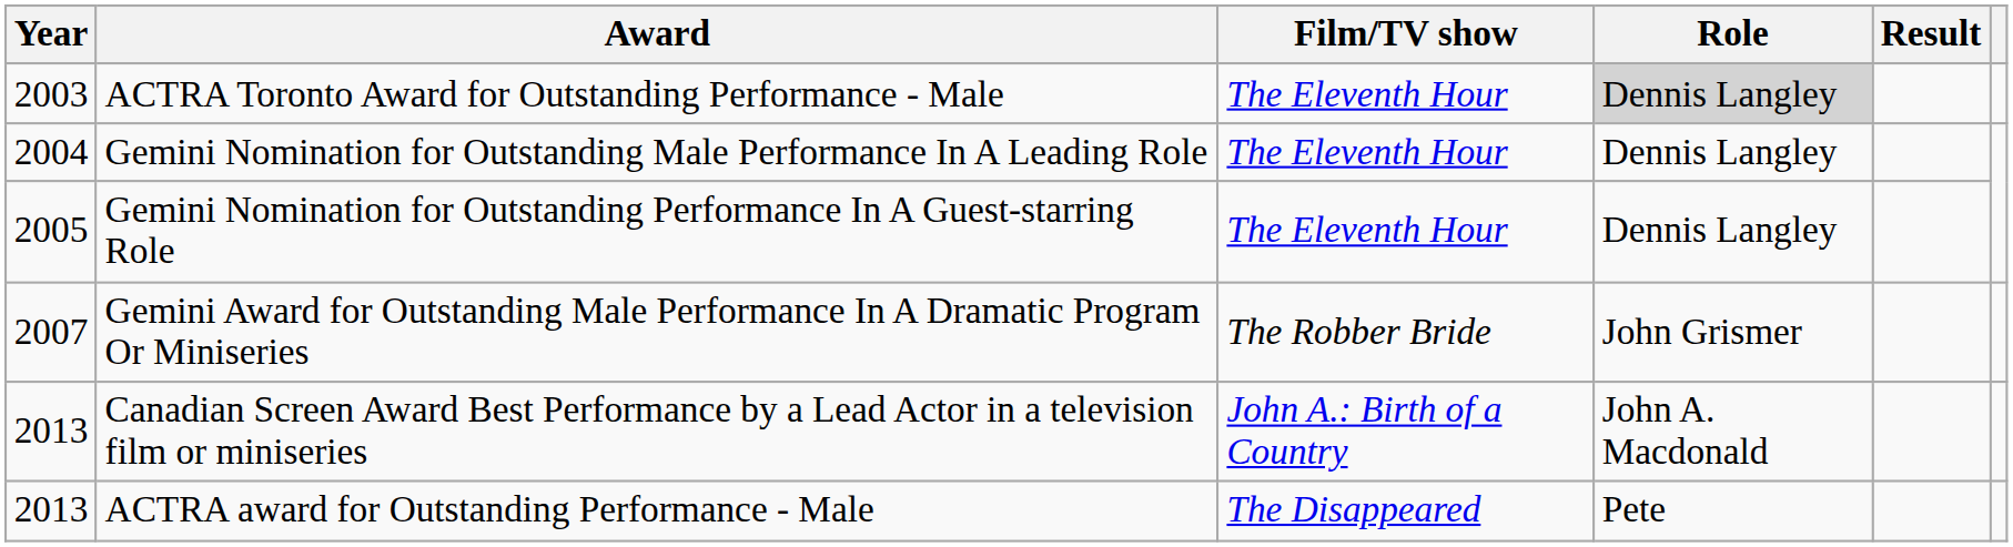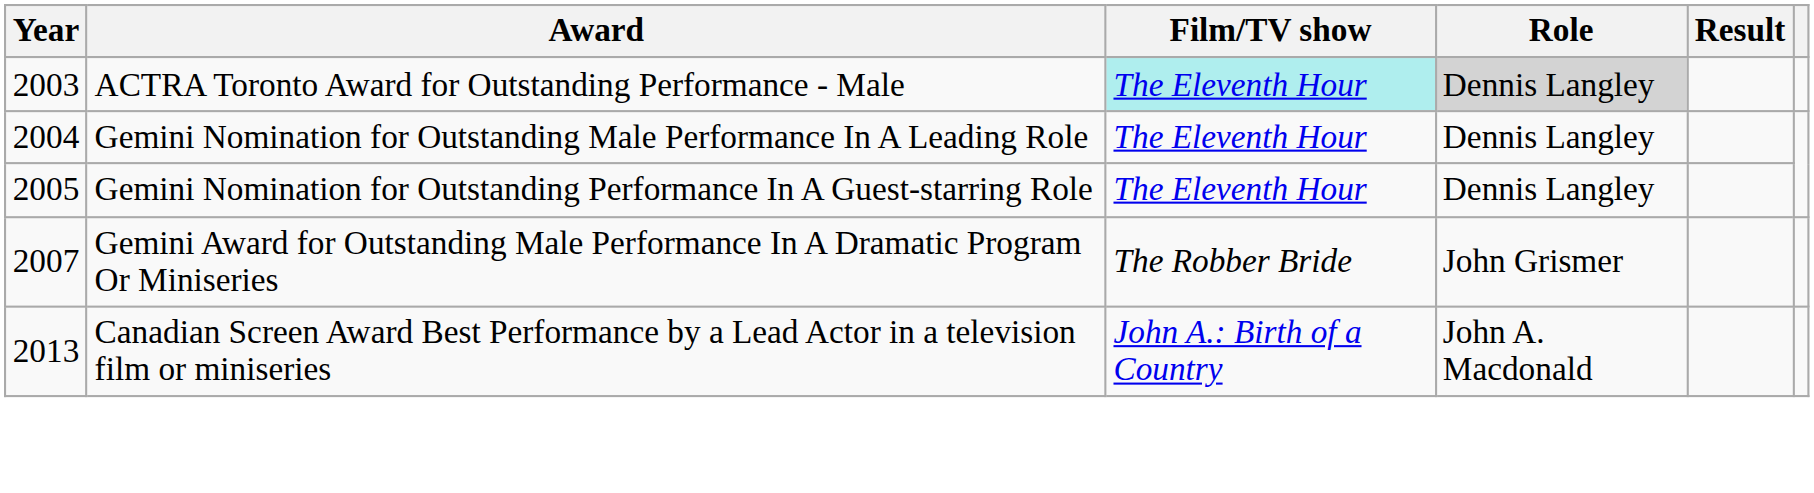 <table class="wikitable sortable">
 <tr>
 <th>Year</th>
 <th>Award</th>
 <th>Film/TV show</th>
 <th>Role</th>
 <th>Result</th>
 <th class="unsortable"></th>
 </tr>
 <tr>
 <td>2003</td>
 <td>ACTRA Toronto Award for Outstanding Performance - Male</td>
-<td><em><a href='#'>The Eleventh Hour</a></em></td>
+<td style="background: paleturquoise;"><em><a href='#'>The Eleventh Hour</a></em></td>
 <td style="background: lightgrey;">Dennis Langley</td>
 <td></td>
 <td style="text-align:center;"></td>
 </tr>
 <tr>
 <td>2004</td>
 <td>Gemini Nomination for Outstanding Male Performance In A Leading Role</td>
 <td><em><a href='#'>The Eleventh Hour</a></em></td>
 <td>Dennis Langley</td>
 <td></td>
 <td rowspan=2 style="text-align:center;"></td>
 </tr>
 <tr>
 <td>2005</td>
 <td>Gemini Nomination for Outstanding Performance In A Guest-starring Role</td>
 <td><em><a href='#'>The Eleventh Hour</a></em></td>
 <td>Dennis Langley</td>
 <td></td>
 </tr>
 <tr>
 <td>2007</td>
 <td>Gemini Award for Outstanding Male Performance In A Dramatic Program Or Miniseries</td>
 <td><em>The Robber Bride</em></td>
 <td>John Grismer</td>
 <td></td>
 <td style="text-align:center;"></td>
 </tr>
 <tr>
 <td>2013</td>
 <td>Canadian Screen Award Best Performance by a Lead Actor in a television film or miniseries</td>
 <td><em><a href='#'>John A.: Birth of a Country</a></em></td>
 <td>John A. Macdonald</td>
 <td></td>
 <td style="text-align:center;"></td>
 </tr>
-<tr>
-<td>2013</td>
-<td>ACTRA award for Outstanding Performance - Male</td>
-<td><em><a href='#'>The Disappeared</a></em></td>
-<td>Pete</td>
-<td></td>
-<td style="text-align:center;"></td>
-</tr>
 </table>
